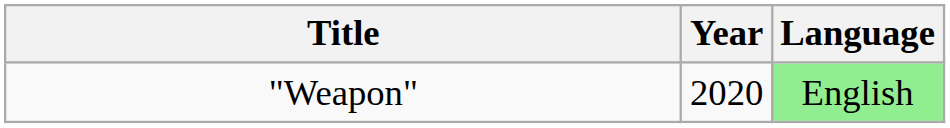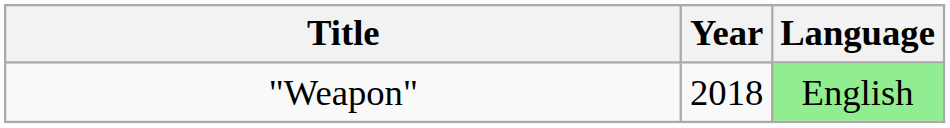 <table class="wikitable plainrowheaders" style="text-align:center;">
 <tr>
 <th rowspan="1" scope="col" style="width:18em;">Title</th>
 <th rowspan="1" scope="col">Year</th>
 <th rowspan="1" scope="col">Language</th>
 </tr>
 <tr>
 <td align="center">"Weapon"</td>
-<td align="center">2020</td>
+<td align="center">2018</td>
 <td style="background: lightgreen;">English</td>
 </tr>
 </table>
